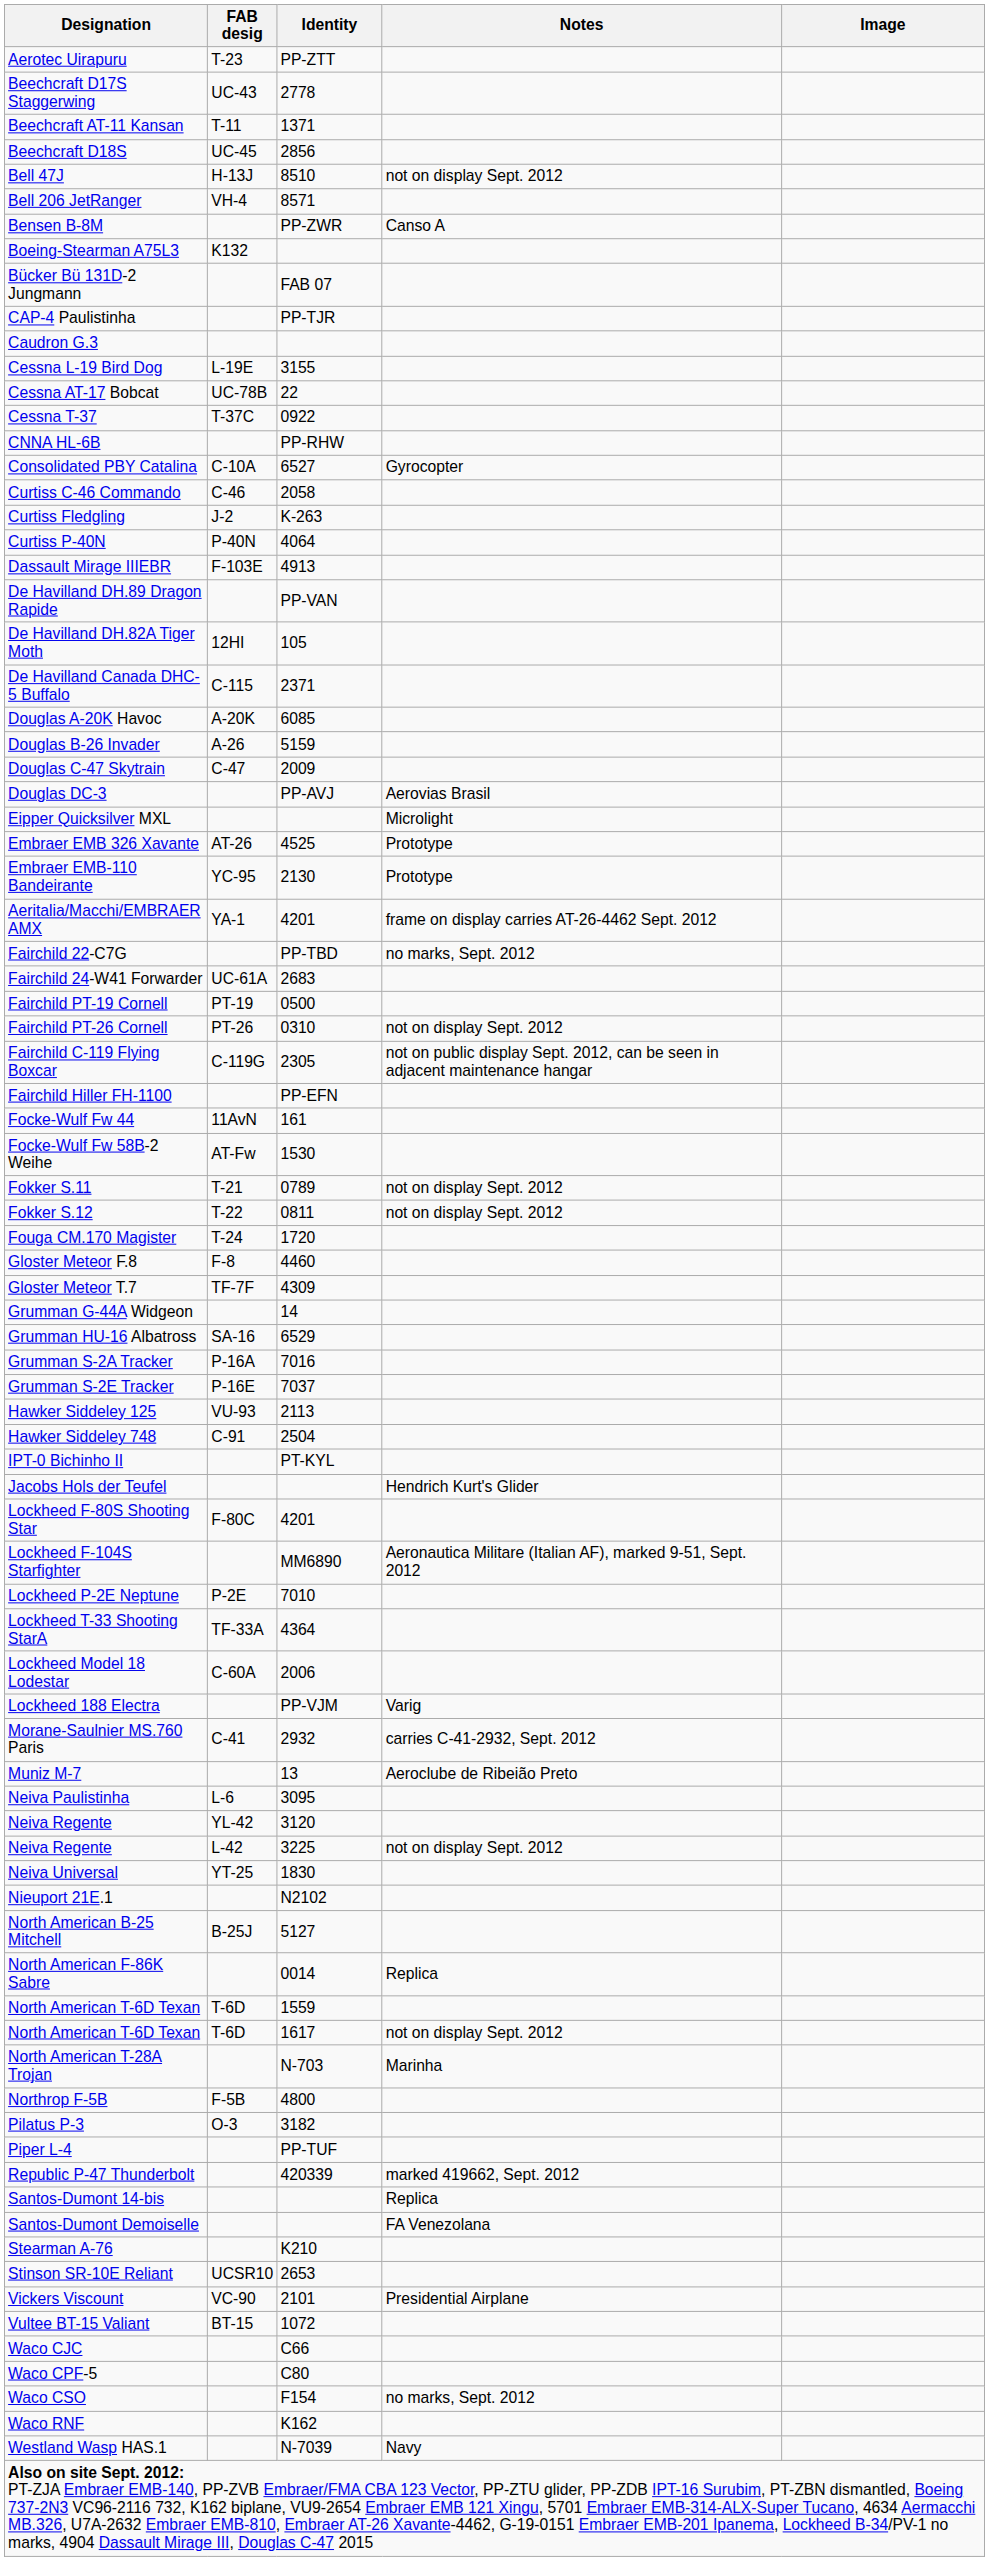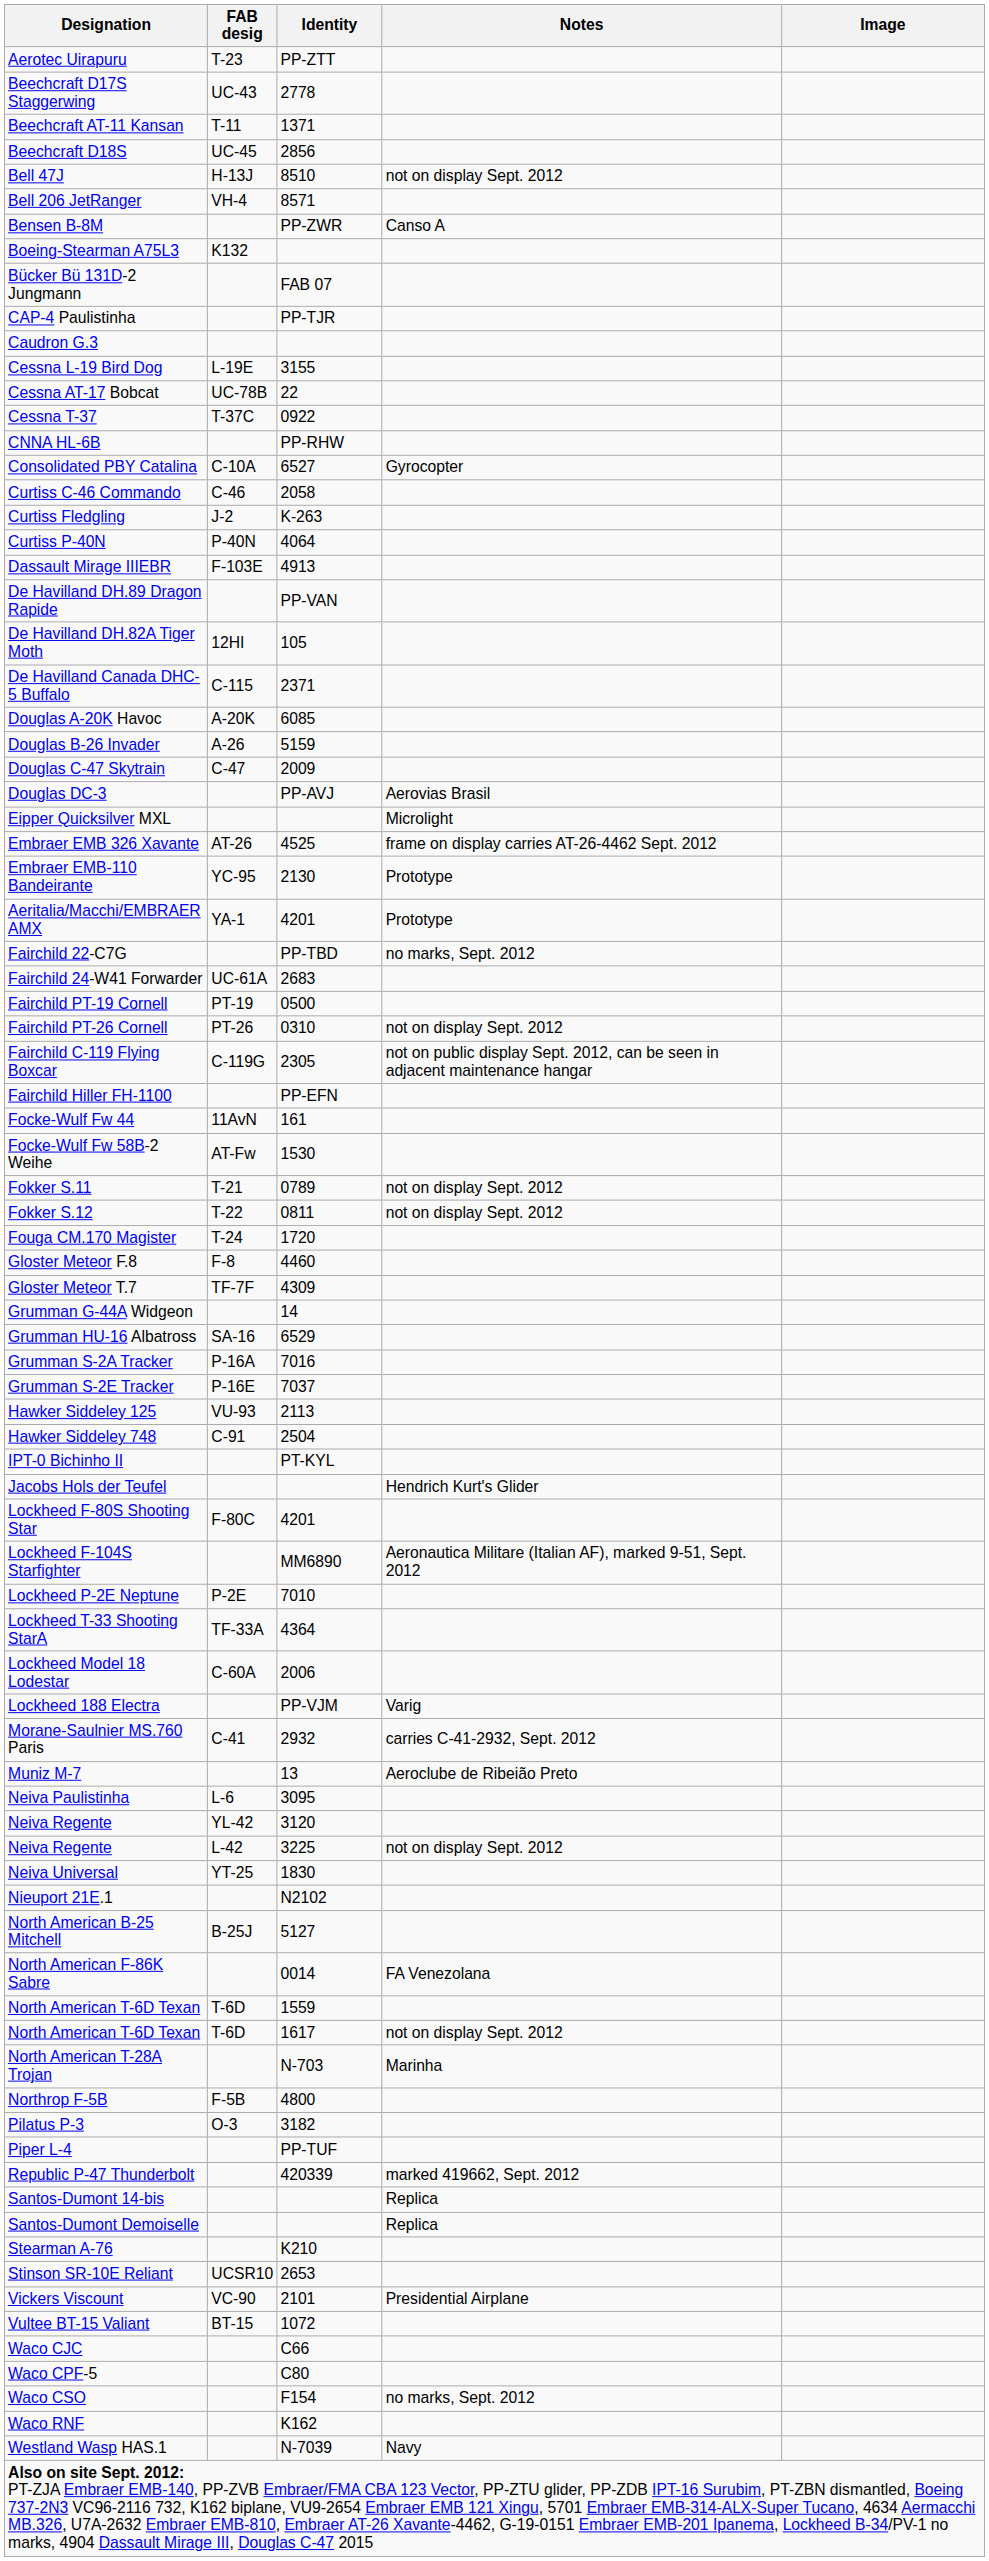 <table class="wikitable" style="text-align:left">
 <tr>
 <th width="200">Designation</th>
 <th width="50">FAB desig</th>
 <th width="100">Identity</th>
 <th width="400">Notes</th>
 <th width="200">Image</th>
 </tr>
 <tr>
 <td><a href='#'>Aerotec Uirapuru</a></td>
 <td>T-23</td>
 <td>PP-ZTT</td>
 <td></td>
 <td></td>
 </tr>
 <tr>
 <td><a href='#'>Beechcraft D17S Staggerwing</a></td>
 <td>UC-43</td>
 <td>2778</td>
 <td></td>
 <td></td>
 </tr>
 <tr>
 <td><a href='#'>Beechcraft AT-11 Kansan</a></td>
 <td>T-11</td>
 <td>1371</td>
 <td></td>
 <td></td>
 </tr>
 <tr>
 <td><a href='#'>Beechcraft D18S</a></td>
 <td>UC-45</td>
 <td>2856</td>
 <td></td>
 <td></td>
 </tr>
 <tr>
 <td><a href='#'>Bell 47J</a></td>
 <td>H-13J</td>
 <td>8510</td>
 <td>not on display Sept. 2012</td>
 <td></td>
 </tr>
 <tr>
 <td><a href='#'>Bell 206 JetRanger</a></td>
 <td>VH-4</td>
 <td>8571</td>
 <td></td>
 <td></td>
 </tr>
 <tr>
 <td><a href='#'>Bensen B-8M</a></td>
 <td></td>
 <td>PP-ZWR</td>
 <td>Canso A</td>
 <td></td>
 </tr>
 <tr>
 <td><a href='#'>Boeing-Stearman A75L3</a></td>
 <td>K132</td>
 <td></td>
 <td></td>
 <td></td>
 </tr>
 <tr>
 <td><a href='#'>Bücker Bü 131D</a>-2 Jungmann</td>
 <td></td>
 <td>FAB 07</td>
 <td></td>
 <td></td>
 </tr>
 <tr>
 <td><a href='#'>CAP-4</a> Paulistinha</td>
 <td></td>
 <td>PP-TJR</td>
 <td></td>
 <td></td>
 </tr>
 <tr>
 <td><a href='#'>Caudron G.3</a></td>
 <td></td>
 <td></td>
 <td></td>
 <td></td>
 </tr>
 <tr>
 <td><a href='#'>Cessna L-19 Bird Dog</a></td>
 <td>L-19E</td>
 <td>3155</td>
 <td></td>
 <td></td>
 </tr>
 <tr>
 <td><a href='#'>Cessna AT-17</a> Bobcat</td>
 <td>UC-78B</td>
 <td>22</td>
 <td></td>
 <td></td>
 </tr>
 <tr>
 <td><a href='#'>Cessna T-37</a></td>
 <td>T-37C</td>
 <td>0922</td>
 <td></td>
 <td></td>
 </tr>
 <tr>
 <td><a href='#'>CNNA HL-6B</a></td>
 <td></td>
 <td>PP-RHW</td>
 <td></td>
 <td></td>
 </tr>
 <tr>
 <td><a href='#'>Consolidated PBY Catalina</a></td>
 <td>C-10A</td>
 <td>6527</td>
 <td>Gyrocopter</td>
 <td></td>
 </tr>
 <tr>
 <td><a href='#'>Curtiss C-46 Commando</a></td>
 <td>C-46</td>
 <td>2058</td>
 <td></td>
 <td></td>
 </tr>
 <tr>
 <td><a href='#'>Curtiss Fledgling</a></td>
 <td>J-2</td>
 <td>K-263</td>
 <td></td>
 <td></td>
 </tr>
 <tr>
 <td><a href='#'>Curtiss P-40N</a></td>
 <td>P-40N</td>
 <td>4064</td>
 <td></td>
 <td></td>
 </tr>
 <tr>
 <td><a href='#'>Dassault Mirage IIIEBR</a></td>
 <td>F-103E</td>
 <td>4913</td>
 <td></td>
 <td></td>
 </tr>
 <tr>
 <td><a href='#'>De Havilland DH.89 Dragon Rapide</a></td>
 <td></td>
 <td>PP-VAN</td>
 <td></td>
 <td></td>
 </tr>
 <tr>
 <td><a href='#'>De Havilland DH.82A Tiger Moth</a></td>
 <td>12HI</td>
 <td>105</td>
 <td></td>
 <td></td>
 </tr>
 <tr>
 <td><a href='#'>De Havilland Canada DHC-5 Buffalo</a></td>
 <td>C-115</td>
 <td>2371</td>
 <td></td>
 <td></td>
 </tr>
 <tr>
 <td><a href='#'>Douglas A-20K</a> Havoc</td>
 <td>A-20K</td>
 <td>6085</td>
 <td></td>
 <td></td>
 </tr>
 <tr>
 <td><a href='#'>Douglas B-26 Invader</a></td>
 <td>A-26</td>
 <td>5159</td>
 <td></td>
 <td></td>
 </tr>
 <tr>
 <td><a href='#'>Douglas C-47 Skytrain</a></td>
 <td>C-47</td>
 <td>2009</td>
 <td></td>
 <td></td>
 </tr>
 <tr>
 <td><a href='#'>Douglas DC-3</a></td>
 <td></td>
 <td>PP-AVJ</td>
 <td>Aerovias Brasil</td>
 <td></td>
 </tr>
 <tr>
 <td><a href='#'>Eipper Quicksilver</a> MXL</td>
 <td></td>
 <td></td>
 <td>Microlight</td>
 <td></td>
 </tr>
 <tr>
 <td><a href='#'>Embraer EMB 326 Xavante</a></td>
 <td>AT-26</td>
 <td>4525</td>
-<td>Prototype</td>
+<td>frame on display carries AT-26-4462 Sept. 2012</td>
 <td></td>
 </tr>
 <tr>
 <td><a href='#'>Embraer EMB-110 Bandeirante</a></td>
 <td>YC-95</td>
 <td>2130</td>
 <td>Prototype</td>
 <td></td>
 </tr>
 <tr>
 <td><a href='#'>Aeritalia/Macchi/EMBRAER AMX</a></td>
 <td>YA-1</td>
 <td>4201</td>
-<td>frame on display carries AT-26-4462 Sept. 2012</td>
+<td>Prototype</td>
 <td></td>
 </tr>
 <tr>
 <td><a href='#'>Fairchild 22</a>-C7G</td>
 <td></td>
 <td>PP-TBD</td>
 <td>no marks, Sept. 2012</td>
 <td></td>
 </tr>
 <tr>
 <td><a href='#'>Fairchild 24</a>-W41 Forwarder</td>
 <td>UC-61A</td>
 <td>2683</td>
 <td></td>
 <td></td>
 </tr>
 <tr>
 <td><a href='#'>Fairchild PT-19 Cornell</a></td>
 <td>PT-19</td>
 <td>0500</td>
 <td></td>
 <td></td>
 </tr>
 <tr>
 <td><a href='#'>Fairchild PT-26 Cornell</a></td>
 <td>PT-26</td>
 <td>0310</td>
 <td>not on display Sept. 2012</td>
 <td></td>
 </tr>
 <tr>
 <td><a href='#'>Fairchild C-119 Flying Boxcar</a></td>
 <td>C-119G</td>
 <td>2305</td>
 <td>not on public display Sept. 2012, can be seen in adjacent maintenance hangar</td>
 <td></td>
 </tr>
 <tr>
 <td><a href='#'>Fairchild Hiller FH-1100</a></td>
 <td></td>
 <td>PP-EFN</td>
 <td></td>
 <td></td>
 </tr>
 <tr>
 <td><a href='#'>Focke-Wulf Fw 44</a></td>
 <td>11AvN</td>
 <td>161</td>
 <td></td>
 <td></td>
 </tr>
 <tr>
 <td><a href='#'>Focke-Wulf Fw 58B</a>-2 Weihe</td>
 <td>AT-Fw</td>
 <td>1530</td>
 <td></td>
 <td></td>
 </tr>
 <tr>
 <td><a href='#'>Fokker S.11</a></td>
 <td>T-21</td>
 <td>0789</td>
 <td>not on display Sept. 2012</td>
 <td></td>
 </tr>
 <tr>
 <td><a href='#'>Fokker S.12</a></td>
 <td>T-22</td>
 <td>0811</td>
 <td>not on display Sept. 2012</td>
 <td></td>
 </tr>
 <tr>
 <td><a href='#'>Fouga CM.170 Magister</a></td>
 <td>T-24</td>
 <td>1720</td>
 <td></td>
 <td></td>
 </tr>
 <tr>
 <td><a href='#'>Gloster Meteor</a> F.8</td>
 <td>F-8</td>
 <td>4460</td>
 <td></td>
 <td></td>
 </tr>
 <tr>
 <td><a href='#'>Gloster Meteor</a> T.7</td>
 <td>TF-7F</td>
 <td>4309</td>
 <td></td>
 <td></td>
 </tr>
 <tr>
 <td><a href='#'>Grumman G-44A</a> Widgeon</td>
 <td></td>
 <td>14</td>
 <td></td>
 <td></td>
 </tr>
 <tr>
 <td><a href='#'>Grumman HU-16</a> Albatross</td>
 <td>SA-16</td>
 <td>6529</td>
 <td></td>
 <td></td>
 </tr>
 <tr>
 <td><a href='#'>Grumman S-2A Tracker</a></td>
 <td>P-16A</td>
 <td>7016</td>
 <td></td>
 <td></td>
 </tr>
 <tr>
 <td><a href='#'>Grumman S-2E Tracker</a></td>
 <td>P-16E</td>
 <td>7037</td>
 <td></td>
 <td></td>
 </tr>
 <tr>
 <td><a href='#'>Hawker Siddeley 125</a></td>
 <td>VU-93</td>
 <td>2113</td>
 <td></td>
 <td></td>
 </tr>
 <tr>
 <td><a href='#'>Hawker Siddeley 748</a></td>
 <td>C-91</td>
 <td>2504</td>
 <td></td>
 <td></td>
 </tr>
 <tr>
 <td><a href='#'>IPT-0 Bichinho II</a></td>
 <td></td>
 <td>PT-KYL</td>
 <td></td>
 <td></td>
 </tr>
 <tr>
 <td><a href='#'>Jacobs Hols der Teufel</a></td>
 <td></td>
 <td></td>
 <td>Hendrich Kurt's Glider</td>
 <td></td>
 </tr>
 <tr>
 <td><a href='#'>Lockheed F-80S Shooting Star</a></td>
 <td>F-80C</td>
 <td>4201</td>
 <td></td>
 <td></td>
 </tr>
 <tr>
 <td><a href='#'>Lockheed F-104S Starfighter</a></td>
 <td></td>
 <td>MM6890</td>
 <td>Aeronautica Militare (Italian AF), marked 9-51, Sept. 2012</td>
 <td></td>
 </tr>
 <tr>
 <td><a href='#'>Lockheed P-2E Neptune</a></td>
 <td>P-2E</td>
 <td>7010</td>
 <td></td>
 <td></td>
 </tr>
 <tr>
 <td><a href='#'>Lockheed T-33 Shooting StarA</a></td>
 <td>TF-33A</td>
 <td>4364</td>
 <td></td>
 <td></td>
 </tr>
 <tr>
 <td><a href='#'>Lockheed Model 18 Lodestar</a></td>
 <td>C-60A</td>
 <td>2006</td>
 <td></td>
 <td></td>
 </tr>
 <tr>
 <td><a href='#'>Lockheed 188 Electra</a></td>
 <td></td>
 <td>PP-VJM</td>
 <td>Varig</td>
 <td></td>
 </tr>
 <tr>
 <td><a href='#'>Morane-Saulnier MS.760</a> Paris</td>
 <td>C-41</td>
 <td>2932</td>
 <td>carries C-41-2932, Sept. 2012</td>
 <td></td>
 </tr>
 <tr>
 <td><a href='#'>Muniz M-7</a></td>
 <td></td>
 <td>13</td>
 <td>Aeroclube de Ribeião Preto</td>
 <td></td>
 </tr>
 <tr>
 <td><a href='#'>Neiva Paulistinha</a></td>
 <td>L-6</td>
 <td>3095</td>
 <td></td>
 <td></td>
 </tr>
 <tr>
 <td><a href='#'>Neiva Regente</a></td>
 <td>YL-42</td>
 <td>3120</td>
 <td></td>
 <td></td>
 </tr>
 <tr>
 <td><a href='#'>Neiva Regente</a></td>
 <td>L-42</td>
 <td>3225</td>
 <td>not on display Sept. 2012</td>
 <td></td>
 </tr>
 <tr>
 <td><a href='#'>Neiva Universal</a></td>
 <td>YT-25</td>
 <td>1830</td>
 <td></td>
 <td></td>
 </tr>
 <tr>
 <td><a href='#'>Nieuport 21E</a>.1</td>
 <td></td>
 <td>N2102</td>
 <td></td>
 <td></td>
 </tr>
 <tr>
 <td><a href='#'>North American B-25 Mitchell</a></td>
 <td>B-25J</td>
 <td>5127</td>
 <td></td>
 <td></td>
 </tr>
 <tr>
 <td><a href='#'>North American F-86K Sabre</a></td>
 <td></td>
 <td>0014</td>
-<td>Replica</td>
+<td>FA Venezolana</td>
 <td></td>
 </tr>
 <tr>
 <td><a href='#'>North American T-6D Texan</a></td>
 <td>T-6D</td>
 <td>1559</td>
 <td></td>
 <td></td>
 </tr>
 <tr>
 <td><a href='#'>North American T-6D Texan</a></td>
 <td>T-6D</td>
 <td>1617</td>
 <td>not on display Sept. 2012</td>
 <td></td>
 </tr>
 <tr>
 <td><a href='#'>North American T-28A Trojan</a></td>
 <td></td>
 <td>N-703</td>
 <td>Marinha</td>
 <td></td>
 </tr>
 <tr>
 <td><a href='#'>Northrop F-5B</a></td>
 <td>F-5B</td>
 <td>4800</td>
 <td></td>
 <td></td>
 </tr>
 <tr>
 <td><a href='#'>Pilatus P-3</a></td>
 <td>O-3</td>
 <td>3182</td>
 <td></td>
 <td></td>
 </tr>
 <tr>
 <td><a href='#'>Piper L-4</a></td>
 <td></td>
 <td>PP-TUF</td>
 <td></td>
 <td></td>
 </tr>
 <tr>
 <td><a href='#'>Republic P-47 Thunderbolt</a></td>
 <td></td>
 <td>420339</td>
 <td>marked 419662, Sept. 2012</td>
 <td></td>
 </tr>
 <tr>
 <td><a href='#'>Santos-Dumont 14-bis</a></td>
 <td></td>
 <td></td>
 <td>Replica</td>
 <td></td>
 </tr>
 <tr>
 <td><a href='#'>Santos-Dumont Demoiselle</a></td>
 <td></td>
 <td></td>
-<td>FA Venezolana</td>
+<td>Replica</td>
 <td></td>
 </tr>
 <tr>
 <td><a href='#'>Stearman A-76</a></td>
 <td></td>
 <td>K210</td>
 <td></td>
 <td></td>
 </tr>
 <tr>
 <td><a href='#'>Stinson SR-10E Reliant</a></td>
 <td>UCSR10</td>
 <td>2653</td>
 <td></td>
 <td></td>
 </tr>
 <tr>
 <td><a href='#'>Vickers Viscount</a></td>
 <td>VC-90</td>
 <td>2101</td>
 <td>Presidential Airplane</td>
 <td></td>
 </tr>
 <tr>
 <td><a href='#'>Vultee BT-15 Valiant</a></td>
 <td>BT-15</td>
 <td>1072</td>
 <td></td>
 <td></td>
 </tr>
 <tr>
 <td><a href='#'>Waco CJC</a></td>
 <td></td>
 <td>C66</td>
 <td></td>
 <td></td>
 </tr>
 <tr>
 <td><a href='#'>Waco CPF</a>-5</td>
 <td></td>
 <td>C80</td>
 <td></td>
 <td></td>
 </tr>
 <tr>
 <td><a href='#'>Waco CSO</a></td>
 <td></td>
 <td>F154</td>
 <td>no marks, Sept. 2012</td>
 <td></td>
 </tr>
 <tr>
 <td><a href='#'>Waco RNF</a></td>
 <td></td>
 <td>K162</td>
 <td></td>
 <td></td>
 </tr>
 <tr>
 <td><a href='#'>Westland Wasp</a> HAS.1</td>
 <td></td>
 <td>N-7039</td>
 <td>Navy</td>
 <td></td>
 </tr>
 <tr>
 <td colspan="5"><strong>Also on site Sept. 2012:</strong><br>PT-ZJA <a href='#'>Embraer EMB-140</a>, PP-ZVB <a href='#'>Embraer/FMA CBA 123 Vector</a>, PP-ZTU glider, PP-ZDB <a href='#'>IPT-16 Surubim</a>, PT-ZBN dismantled, <a href='#'>Boeing 737-2N3</a> VC96-2116 732, K162 biplane, VU9-2654 <a href='#'>Embraer EMB 121 Xingu</a>, 5701 <a href='#'>Embraer EMB-314-ALX-Super Tucano</a>, 4634 <a href='#'>Aermacchi MB.326</a>, U7A-2632 <a href='#'>Embraer EMB-810</a>, <a href='#'>Embraer AT-26 Xavante</a>-4462, G-19-0151 <a href='#'>Embraer EMB-201 Ipanema</a>, <a href='#'>Lockheed B-34</a>/PV-1 no marks, 4904 <a href='#'>Dassault Mirage III</a>, <a href='#'>Douglas C-47</a> 2015</td>
 </tr>
 </table>
